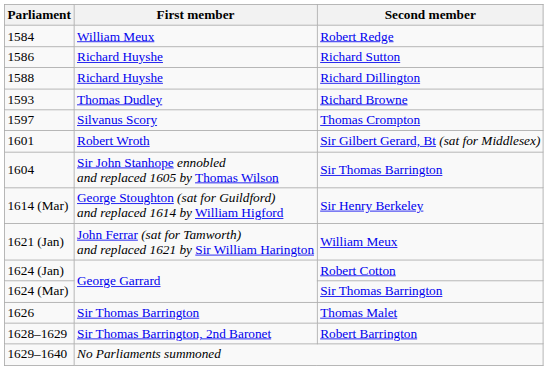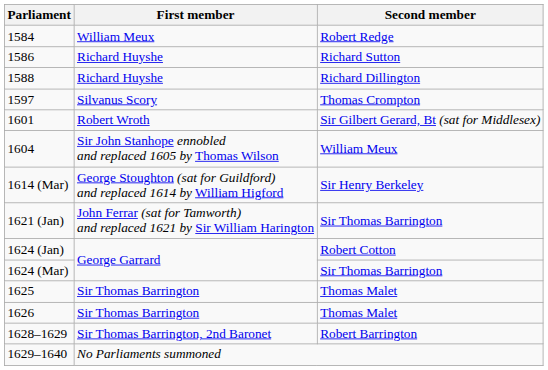 <table class="wikitable">
 <tr>
 <th>Parliament</th>
 <th>First member</th>
 <th>Second member</th>
 </tr>
 <tr>
 <td>1584</td>
 <td><a href='#'>William Meux</a></td>
 <td><a href='#'>Robert Redge</a></td>
 </tr>
 <tr>
 <td>1586</td>
 <td><a href='#'>Richard Huyshe</a></td>
 <td><a href='#'>Richard Sutton</a></td>
 </tr>
 <tr>
 <td>1588</td>
 <td><a href='#'>Richard Huyshe</a></td>
 <td><a href='#'>Richard Dillington</a></td>
 </tr>
 <tr>
-<td>1593</td>
-<td><a href='#'>Thomas Dudley</a></td>
-<td><a href='#'>Richard Browne</a></td>
-</tr>
-<tr>
 <td>1597</td>
 <td><a href='#'>Silvanus Scory</a></td>
 <td><a href='#'>Thomas Crompton</a></td>
 </tr>
 <tr>
 <td>1601</td>
 <td><a href='#'>Robert Wroth</a></td>
 <td><a href='#'>Sir Gilbert Gerard, Bt</a> <em>(sat for Middlesex)</em></td>
 </tr>
 <tr>
 <td>1604</td>
 <td><a href='#'>Sir John Stanhope</a> <em>ennobled <br> and replaced 1605 by</em> <a href='#'>Thomas Wilson</a></td>
-<td><a href='#'>Sir Thomas Barrington</a></td>
+<td><a href='#'>William Meux</a></td>
 </tr>
 <tr>
 <td>1614 (Mar)</td>
 <td><a href='#'>George Stoughton</a> <em>(sat for Guildford)<br> and replaced 1614 by</em> <a href='#'>William Higford</a></td>
 <td><a href='#'>Sir Henry Berkeley</a></td>
 </tr>
 <tr>
 <td>1621 (Jan)</td>
 <td><a href='#'>John Ferrar</a> <em>(sat for Tamworth)<br> and replaced 1621 by</em> <a href='#'>Sir William Harington</a></td>
-<td><a href='#'>William Meux</a></td>
+<td><a href='#'>Sir Thomas Barrington</a></td>
 </tr>
 <tr>
 <td>1624 (Jan)</td>
 <td rowspan = "2"><a href='#'>George Garrard</a></td>
 <td><a href='#'>Robert Cotton</a></td>
 </tr>
 <tr>
 <td>1624 (Mar)</td>
 <td><a href='#'>Sir Thomas Barrington</a></td>
+</tr>
+<tr>
+<td>1625</td>
+<td><a href='#'>Sir Thomas Barrington</a></td>
+<td><a href='#'>Thomas Malet</a></td>
 </tr>
 <tr>
 <td>1626</td>
 <td><a href='#'>Sir Thomas Barrington</a></td>
 <td><a href='#'>Thomas Malet</a></td>
 </tr>
 <tr>
 <td>1628–1629</td>
 <td><a href='#'>Sir Thomas Barrington, 2nd Baronet</a></td>
 <td><a href='#'>Robert Barrington</a></td>
 </tr>
 <tr>
 <td>1629–1640</td>
 <td colspan = "2"><em>No Parliaments summoned</em></td>
 </tr>
 </table>
